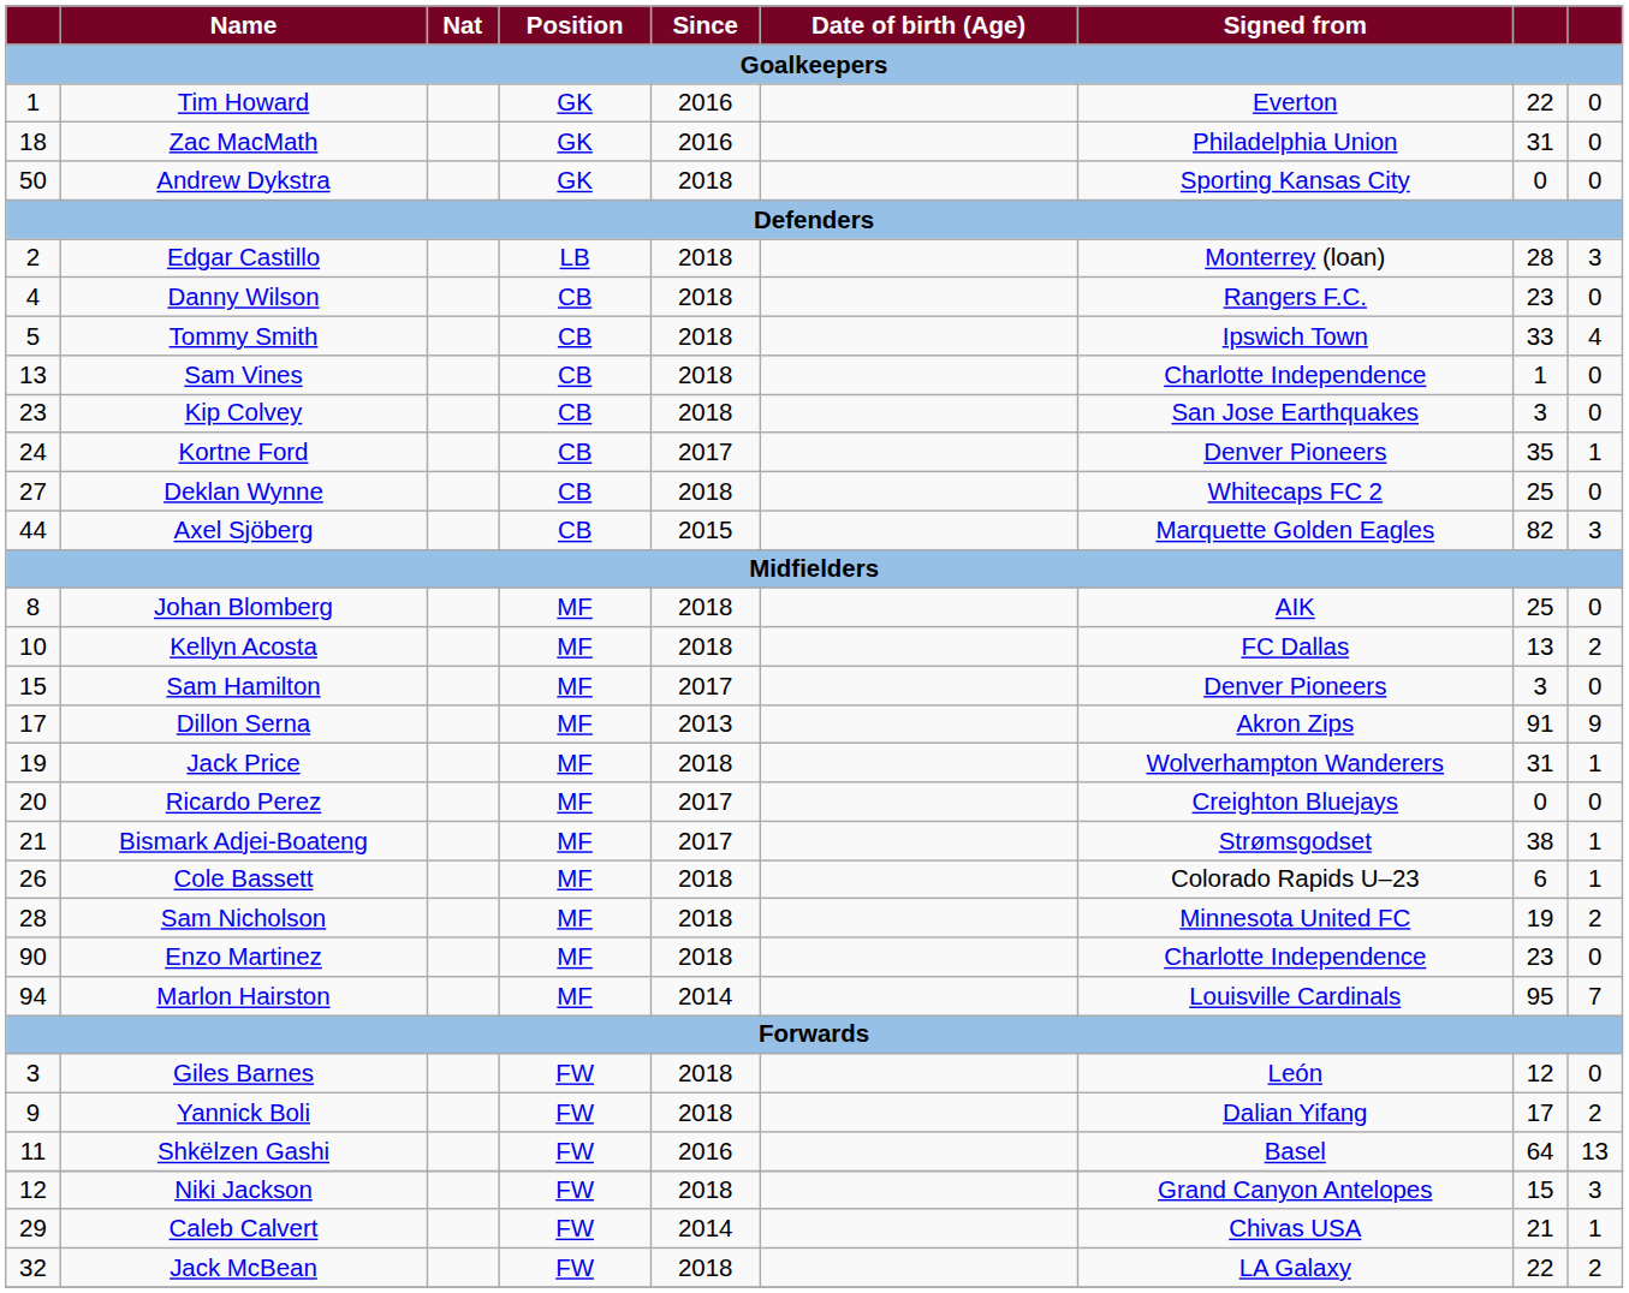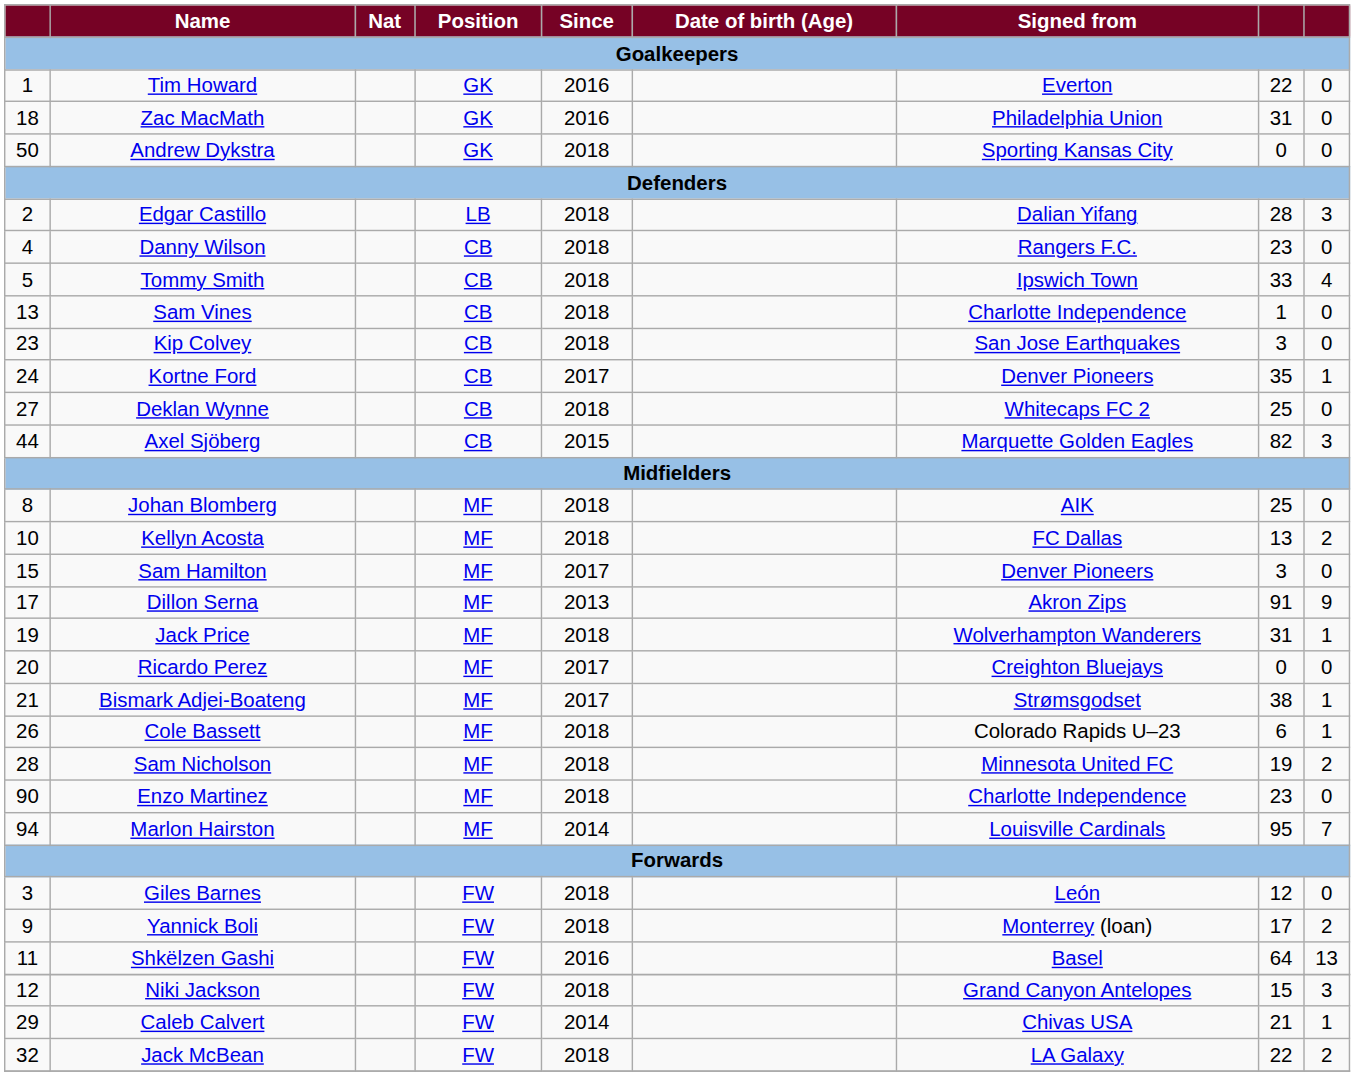 <table class="wikitable" style="text-align:center; font-size:90%; width:75%;">
 <tr>
 <th style="background:#760225; color:white; text-align:center;"></th>
 <th style="background:#760225; color:white; text-align:center;">Name</th>
 <th style="background:#760225; color:white; text-align:center;">Nat</th>
 <th style="background:#760225; color:white; text-align:center;">Position</th>
 <th style="background:#760225; color:white; text-align:center;">Since</th>
 <th style="background:#760225; color:white; text-align:center;">Date of birth (Age)</th>
 <th style="background:#760225; color:white; text-align:center;">Signed from</th>
 <th style="background:#760225; color:white; text-align:center;"></th>
 <th style="background:#760225; color:white; text-align:center;"></th>
 </tr>
 <tr>
 <th colspan="9" style="background:#97C0E6; color:black; text-align:center;">Goalkeepers</th>
 </tr>
 <tr>
 <td>1</td>
 <td><a href='#'>Tim Howard</a></td>
 <td></td>
 <td><a href='#'>GK</a></td>
 <td>2016</td>
 <td></td>
 <td> <a href='#'>Everton</a></td>
 <td>22</td>
 <td>0</td>
 </tr>
 <tr>
 <td>18</td>
 <td><a href='#'>Zac MacMath</a></td>
 <td></td>
 <td><a href='#'>GK</a></td>
 <td>2016</td>
 <td></td>
 <td> <a href='#'>Philadelphia Union</a></td>
 <td>31</td>
 <td>0</td>
 </tr>
 <tr>
 <td>50</td>
 <td><a href='#'>Andrew Dykstra</a></td>
 <td></td>
 <td><a href='#'>GK</a></td>
 <td>2018</td>
 <td></td>
 <td> <a href='#'>Sporting Kansas City</a></td>
 <td>0</td>
 <td>0</td>
 </tr>
 <tr>
 <th colspan="9" style="background:#97C0E6; color:black; text-align:center;">Defenders</th>
 </tr>
 <tr>
 <td>2</td>
 <td><a href='#'>Edgar Castillo</a></td>
 <td></td>
 <td><a href='#'>LB</a></td>
 <td>2018</td>
 <td></td>
-<td> <a href='#'>Monterrey</a> (loan)</td>
+<td> <a href='#'>Dalian Yifang</a></td>
 <td>28</td>
 <td>3</td>
 </tr>
 <tr>
 <td>4</td>
 <td><a href='#'>Danny Wilson</a></td>
 <td></td>
 <td><a href='#'>CB</a></td>
 <td>2018</td>
 <td></td>
 <td> <a href='#'>Rangers F.C.</a></td>
 <td>23</td>
 <td>0</td>
 </tr>
 <tr>
 <td>5</td>
 <td><a href='#'>Tommy Smith</a></td>
 <td></td>
 <td><a href='#'>CB</a></td>
 <td>2018</td>
 <td></td>
 <td> <a href='#'>Ipswich Town</a></td>
 <td>33</td>
 <td>4</td>
 </tr>
 <tr>
 <td>13</td>
 <td><a href='#'>Sam Vines</a></td>
 <td></td>
 <td><a href='#'>CB</a></td>
 <td>2018</td>
 <td></td>
 <td> <a href='#'>Charlotte Independence</a></td>
 <td>1</td>
 <td>0</td>
 </tr>
 <tr>
 <td>23</td>
 <td><a href='#'>Kip Colvey</a></td>
 <td></td>
 <td><a href='#'>CB</a></td>
 <td>2018</td>
 <td></td>
 <td> <a href='#'>San Jose Earthquakes</a></td>
 <td>3</td>
 <td>0</td>
 </tr>
 <tr>
 <td>24</td>
 <td><a href='#'>Kortne Ford</a></td>
 <td></td>
 <td><a href='#'>CB</a></td>
 <td>2017</td>
 <td></td>
 <td> <a href='#'>Denver Pioneers</a></td>
 <td>35</td>
 <td>1</td>
 </tr>
 <tr>
 <td>27</td>
 <td><a href='#'>Deklan Wynne</a></td>
 <td></td>
 <td><a href='#'>CB</a></td>
 <td>2018</td>
 <td></td>
 <td> <a href='#'>Whitecaps FC 2</a></td>
 <td>25</td>
 <td>0</td>
 </tr>
 <tr>
 <td>44</td>
 <td><a href='#'>Axel Sjöberg</a></td>
 <td></td>
 <td><a href='#'>CB</a></td>
 <td>2015</td>
 <td></td>
 <td> <a href='#'>Marquette Golden Eagles</a></td>
 <td>82</td>
 <td>3</td>
 </tr>
 <tr>
 <th colspan="9" style="background:#97C0E6; color:black; text-align:center;">Midfielders</th>
 </tr>
 <tr>
 <td>8</td>
 <td><a href='#'>Johan Blomberg</a></td>
 <td></td>
 <td><a href='#'>MF</a></td>
 <td>2018</td>
 <td></td>
 <td> <a href='#'>AIK</a></td>
 <td>25</td>
 <td>0</td>
 </tr>
 <tr>
 <td>10</td>
 <td><a href='#'>Kellyn Acosta</a></td>
 <td></td>
 <td><a href='#'>MF</a></td>
 <td>2018</td>
 <td></td>
 <td> <a href='#'>FC Dallas</a></td>
 <td>13</td>
 <td>2</td>
 </tr>
 <tr>
 <td>15</td>
 <td><a href='#'>Sam Hamilton</a></td>
 <td></td>
 <td><a href='#'>MF</a></td>
 <td>2017</td>
 <td></td>
 <td> <a href='#'>Denver Pioneers</a></td>
 <td>3</td>
 <td>0</td>
 </tr>
 <tr>
 <td>17</td>
 <td><a href='#'>Dillon Serna</a></td>
 <td></td>
 <td><a href='#'>MF</a></td>
 <td>2013</td>
 <td></td>
 <td> <a href='#'>Akron Zips</a></td>
 <td>91</td>
 <td>9</td>
 </tr>
 <tr>
 <td>19</td>
 <td><a href='#'>Jack Price</a></td>
 <td></td>
 <td><a href='#'>MF</a></td>
 <td>2018</td>
 <td></td>
 <td> <a href='#'>Wolverhampton Wanderers</a></td>
 <td>31</td>
 <td>1</td>
 </tr>
 <tr>
 <td>20</td>
 <td><a href='#'>Ricardo Perez</a></td>
 <td></td>
 <td><a href='#'>MF</a></td>
 <td>2017</td>
 <td></td>
 <td> <a href='#'>Creighton Bluejays</a></td>
 <td>0</td>
 <td>0</td>
 </tr>
 <tr>
 <td>21</td>
 <td><a href='#'>Bismark Adjei-Boateng</a></td>
 <td></td>
 <td><a href='#'>MF</a></td>
 <td>2017</td>
 <td></td>
 <td> <a href='#'>Strømsgodset</a></td>
 <td>38</td>
 <td>1</td>
 </tr>
 <tr>
 <td>26</td>
 <td><a href='#'>Cole Bassett</a></td>
 <td></td>
 <td><a href='#'>MF</a></td>
 <td>2018</td>
 <td></td>
 <td> Colorado Rapids U–23</td>
 <td>6</td>
 <td>1</td>
 </tr>
 <tr>
 <td>28</td>
 <td><a href='#'>Sam Nicholson</a></td>
 <td></td>
 <td><a href='#'>MF</a></td>
 <td>2018</td>
 <td></td>
 <td> <a href='#'>Minnesota United FC</a></td>
 <td>19</td>
 <td>2</td>
 </tr>
 <tr>
 <td>90</td>
 <td><a href='#'>Enzo Martinez</a></td>
 <td></td>
 <td><a href='#'>MF</a></td>
 <td>2018</td>
 <td></td>
 <td> <a href='#'>Charlotte Independence</a></td>
 <td>23</td>
 <td>0</td>
 </tr>
 <tr>
 <td>94</td>
 <td><a href='#'>Marlon Hairston</a></td>
 <td></td>
 <td><a href='#'>MF</a></td>
 <td>2014</td>
 <td></td>
 <td> <a href='#'>Louisville Cardinals</a></td>
 <td>95</td>
 <td>7</td>
 </tr>
 <tr>
 <th colspan="9" style="background:#97C0E6; color:black; text-align:center;">Forwards</th>
 </tr>
 <tr>
 <td>3</td>
 <td><a href='#'>Giles Barnes</a></td>
 <td></td>
 <td><a href='#'>FW</a></td>
 <td>2018</td>
 <td></td>
 <td> <a href='#'>León</a></td>
 <td>12</td>
 <td>0</td>
 </tr>
 <tr>
 <td>9</td>
 <td><a href='#'>Yannick Boli</a></td>
 <td></td>
 <td><a href='#'>FW</a></td>
 <td>2018</td>
 <td></td>
-<td> <a href='#'>Dalian Yifang</a></td>
+<td> <a href='#'>Monterrey</a> (loan)</td>
 <td>17</td>
 <td>2</td>
 </tr>
 <tr>
 <td>11</td>
 <td><a href='#'>Shkëlzen Gashi</a></td>
 <td></td>
 <td><a href='#'>FW</a></td>
 <td>2016</td>
 <td></td>
 <td> <a href='#'>Basel</a></td>
 <td>64</td>
 <td>13</td>
 </tr>
 <tr>
 </tr>
 <tr>
 <td>12</td>
 <td><a href='#'>Niki Jackson</a></td>
 <td></td>
 <td><a href='#'>FW</a></td>
 <td>2018</td>
 <td></td>
 <td> <a href='#'>Grand Canyon Antelopes</a></td>
 <td>15</td>
 <td>3</td>
 </tr>
 <tr>
 <td>29</td>
 <td><a href='#'>Caleb Calvert</a></td>
 <td></td>
 <td><a href='#'>FW</a></td>
 <td>2014</td>
 <td></td>
 <td> <a href='#'>Chivas USA</a></td>
 <td>21</td>
 <td>1</td>
 </tr>
 <tr>
 <td>32</td>
 <td><a href='#'>Jack McBean</a></td>
 <td></td>
 <td><a href='#'>FW</a></td>
 <td>2018</td>
 <td></td>
 <td> <a href='#'>LA Galaxy</a></td>
 <td>22</td>
 <td>2</td>
 </tr>
 <tr>
 </tr>
 </table>
